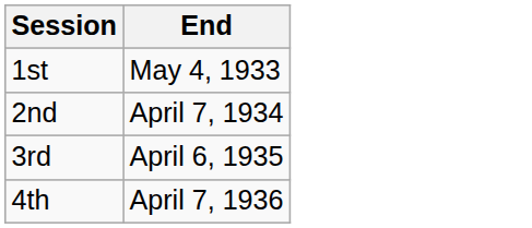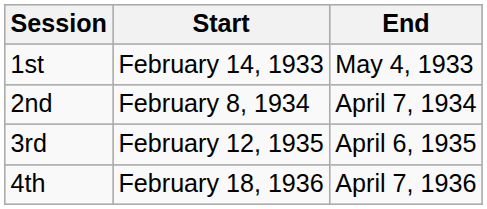 <table class="wikitable">
 <tr>
 <th>Session</th>
+<th>Start</th>
 <th>End</th>
 </tr>
 <tr>
 <td>1st</td>
+<td>February 14, 1933</td>
 <td>May 4, 1933</td>
 </tr>
 <tr>
 <td>2nd</td>
+<td>February 8, 1934</td>
 <td>April 7, 1934</td>
 </tr>
 <tr>
 <td>3rd</td>
+<td>February 12, 1935</td>
 <td>April 6, 1935</td>
 </tr>
 <tr>
 <td>4th</td>
+<td>February 18, 1936</td>
 <td>April 7, 1936</td>
 </tr>
 </table>
